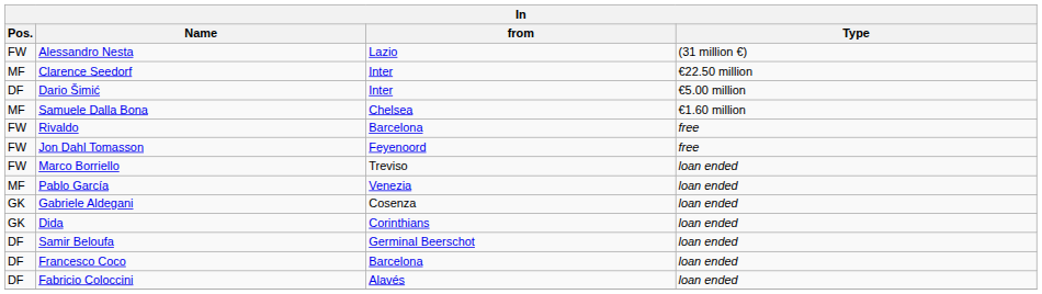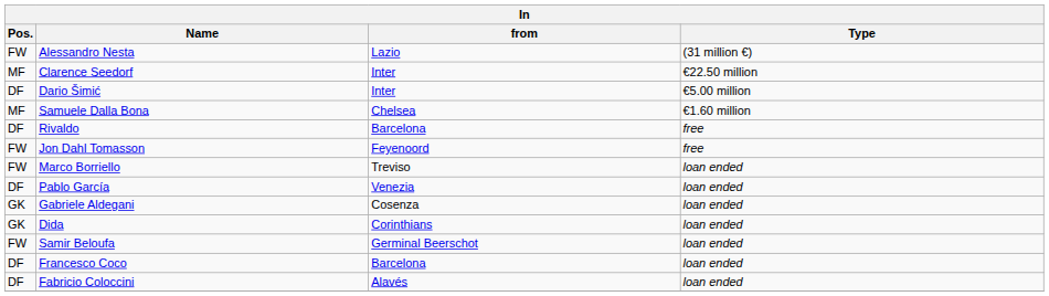 <table class="wikitable" style="font-size:90%;">
 <tr>
 <th colspan="4">In</th>
 </tr>
 <tr>
 <th width=3%>Pos.</th>
 <th width=32%>Name</th>
 <th width=30%>from</th>
 <th width=35%>Type</th>
 </tr>
 <tr>
 <td>FW</td>
 <td><a href='#'>Alessandro Nesta</a></td>
 <td><a href='#'>Lazio</a></td>
 <td>(31 million €)</td>
 </tr>
 <tr>
 <td>MF</td>
 <td><a href='#'>Clarence Seedorf</a></td>
 <td><a href='#'>Inter</a></td>
 <td>€22.50 million</td>
 </tr>
 <tr>
 <td>DF</td>
 <td><a href='#'>Dario Šimić</a></td>
 <td><a href='#'>Inter</a></td>
 <td>€5.00 million</td>
 </tr>
 <tr>
 <td>MF</td>
 <td><a href='#'>Samuele Dalla Bona</a></td>
 <td><a href='#'>Chelsea</a></td>
 <td>€1.60 million</td>
 </tr>
 <tr>
-<td>FW</td>
+<td>DF</td>
 <td><a href='#'>Rivaldo</a></td>
 <td><a href='#'>Barcelona</a></td>
 <td><em>free</em></td>
 </tr>
 <tr>
 <td>FW</td>
 <td><a href='#'>Jon Dahl Tomasson</a></td>
 <td><a href='#'>Feyenoord</a></td>
 <td><em>free</em></td>
 </tr>
 <tr>
 <td>FW</td>
 <td><a href='#'>Marco Borriello</a></td>
 <td>Treviso</td>
 <td><em>loan ended</em></td>
 </tr>
 <tr>
-<td>MF</td>
+<td>DF</td>
 <td><a href='#'>Pablo García</a></td>
 <td><a href='#'>Venezia</a></td>
 <td><em>loan ended</em></td>
 </tr>
 <tr>
 <td>GK</td>
 <td><a href='#'>Gabriele Aldegani</a></td>
 <td>Cosenza</td>
 <td><em>loan ended</em></td>
 </tr>
 <tr>
 <td>GK</td>
 <td><a href='#'>Dida</a></td>
 <td><a href='#'>Corinthians</a></td>
 <td><em>loan ended</em></td>
 </tr>
 <tr>
-<td>DF</td>
+<td>FW</td>
 <td><a href='#'>Samir Beloufa</a></td>
 <td><a href='#'>Germinal Beerschot</a></td>
 <td><em>loan ended</em></td>
 </tr>
 <tr>
 <td>DF</td>
 <td><a href='#'>Francesco Coco</a></td>
 <td><a href='#'>Barcelona</a></td>
 <td><em>loan ended</em></td>
 </tr>
 <tr>
 <td>DF</td>
 <td><a href='#'>Fabricio Coloccini</a></td>
 <td><a href='#'>Alavés</a></td>
 <td><em>loan ended</em></td>
 </tr>
 <tr>
 </tr>
 </table>
